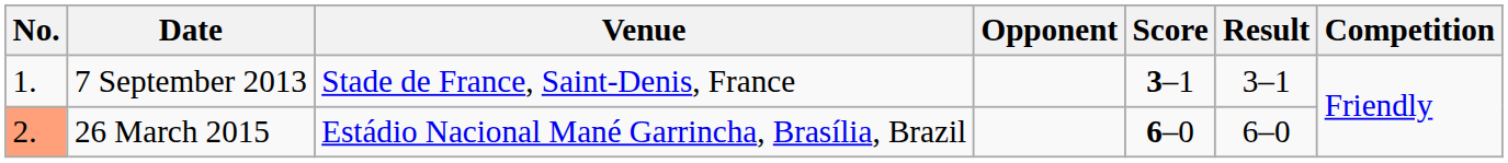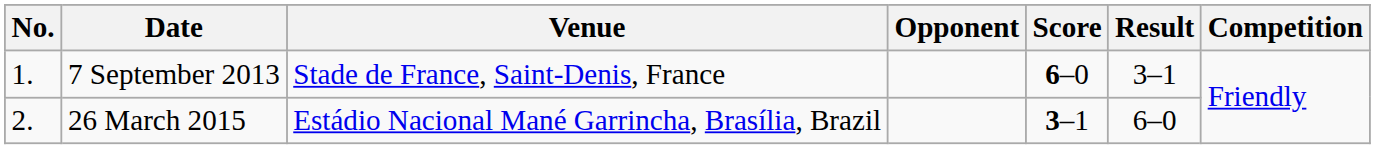 <table class="wikitable">
 <tr>
 <th>No.</th>
 <th>Date</th>
 <th>Venue</th>
 <th>Opponent</th>
 <th>Score</th>
 <th>Result</th>
 <th>Competition</th>
 </tr>
 <tr>
 <td>1.</td>
 <td>7 September 2013</td>
 <td><a href='#'>Stade de France</a>, <a href='#'>Saint-Denis</a>, France</td>
 <td></td>
-<td style="text-align:center;"><strong>3</strong>–1</td>
+<td style="text-align:center;"><strong>6</strong>–0</td>
 <td style="text-align:center;">3–1</td>
 <td rowspan="2"><a href='#'>Friendly</a></td>
 </tr>
 <tr>
-<td style="background: lightsalmon;">2.</td>
+<td>2.</td>
 <td>26 March 2015</td>
 <td><a href='#'>Estádio Nacional Mané Garrincha</a>, <a href='#'>Brasília</a>, Brazil</td>
 <td></td>
-<td style="text-align:center;"><strong>6</strong>–0</td>
+<td style="text-align:center;"><strong>3</strong>–1</td>
 <td rowspan="1" style="text-align:center;">6–0</td>
 </tr>
 </table>
